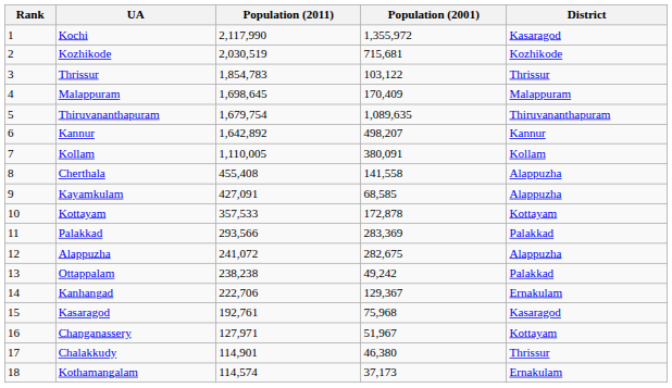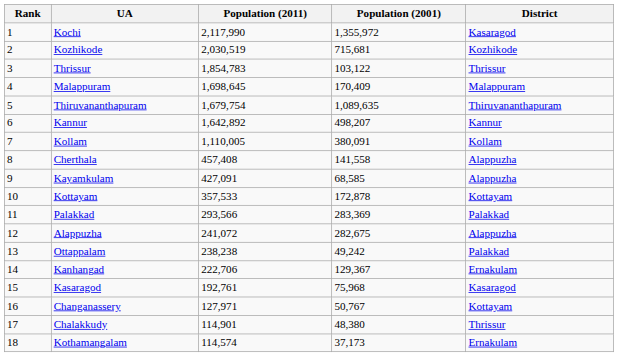 <table class="sortable wikitable" style="width: 50%; font-size: 0.90em;">
 <tr>
 <th>Rank</th>
 <th>UA</th>
 <th>Population (2011)</th>
 <th>Population (2001)</th>
 <th>District</th>
 </tr>
 <tr>
 <td>1</td>
 <td><a href='#'>Kochi</a></td>
 <td>2,117,990</td>
 <td>1,355,972</td>
 <td><a href='#'>Kasaragod</a></td>
 </tr>
 <tr>
 <td>2</td>
 <td><a href='#'>Kozhikode</a></td>
 <td>2,030,519</td>
 <td>715,681</td>
 <td><a href='#'>Kozhikode</a></td>
 </tr>
 <tr>
 <td>3</td>
 <td><a href='#'>Thrissur</a></td>
 <td>1,854,783</td>
 <td>103,122</td>
 <td><a href='#'>Thrissur</a></td>
 </tr>
 <tr>
 <td>4</td>
 <td><a href='#'>Malappuram</a></td>
 <td>1,698,645</td>
 <td>170,409</td>
 <td><a href='#'>Malappuram</a></td>
 </tr>
 <tr>
 <td>5</td>
 <td><a href='#'>Thiruvananthapuram</a></td>
 <td>1,679,754</td>
 <td>1,089,635</td>
 <td><a href='#'>Thiruvananthapuram</a></td>
 </tr>
 <tr>
 <td>6</td>
 <td><a href='#'>Kannur</a></td>
 <td>1,642,892</td>
 <td>498,207</td>
 <td><a href='#'>Kannur</a></td>
 </tr>
 <tr>
 <td>7</td>
 <td><a href='#'>Kollam</a></td>
 <td>1,110,005</td>
 <td>380,091</td>
 <td><a href='#'>Kollam</a></td>
 </tr>
 <tr>
 <td>8</td>
 <td><a href='#'>Cherthala</a></td>
-<td>455,408</td>
+<td>457,408</td>
 <td>141,558</td>
 <td><a href='#'>Alappuzha</a></td>
 </tr>
 <tr>
 <td>9</td>
 <td><a href='#'>Kayamkulam</a></td>
 <td>427,091</td>
 <td>68,585</td>
 <td><a href='#'>Alappuzha</a></td>
 </tr>
 <tr>
 <td>10</td>
 <td><a href='#'>Kottayam</a></td>
 <td>357,533</td>
 <td>172,878</td>
 <td><a href='#'>Kottayam</a></td>
 </tr>
 <tr>
 <td>11</td>
 <td><a href='#'>Palakkad</a></td>
 <td>293,566</td>
 <td>283,369</td>
 <td><a href='#'>Palakkad</a></td>
 </tr>
 <tr>
 <td>12</td>
 <td><a href='#'>Alappuzha</a></td>
 <td>241,072</td>
 <td>282,675</td>
 <td><a href='#'>Alappuzha</a></td>
 </tr>
 <tr>
 <td>13</td>
 <td><a href='#'>Ottappalam</a></td>
 <td>238,238</td>
 <td>49,242</td>
 <td><a href='#'>Palakkad</a></td>
 </tr>
 <tr>
 <td>14</td>
 <td><a href='#'>Kanhangad</a></td>
 <td>222,706</td>
 <td>129,367</td>
 <td><a href='#'>Ernakulam</a></td>
 </tr>
 <tr>
 <td>15</td>
 <td><a href='#'>Kasaragod</a></td>
 <td>192,761</td>
 <td>75,968</td>
 <td><a href='#'>Kasaragod</a></td>
 </tr>
 <tr>
 <td>16</td>
 <td><a href='#'>Changanassery</a></td>
 <td>127,971</td>
-<td>51,967</td>
+<td>50,767</td>
 <td><a href='#'>Kottayam</a></td>
 </tr>
 <tr>
 <td>17</td>
 <td><a href='#'>Chalakkudy</a></td>
 <td>114,901</td>
-<td>46,380</td>
+<td>48,380</td>
 <td><a href='#'>Thrissur</a></td>
 </tr>
 <tr>
 <td>18</td>
 <td><a href='#'>Kothamangalam</a></td>
 <td>114,574</td>
 <td>37,173</td>
 <td><a href='#'>Ernakulam</a></td>
 </tr>
 </table>
